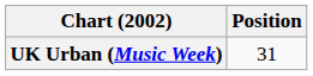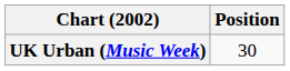 <table class="wikitable plainrowheaders" style="text-align:center">
 <tr>
 <th>Chart (2002)</th>
 <th>Position</th>
 </tr>
 <tr>
 <th scope="row">UK Urban (<em><a href='#'>Music Week</a></em>)</th>
-<td>31</td>
+<td>30</td>
 </tr>
 </table>
